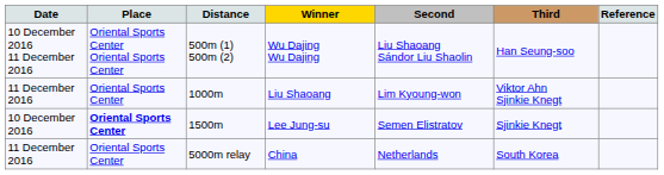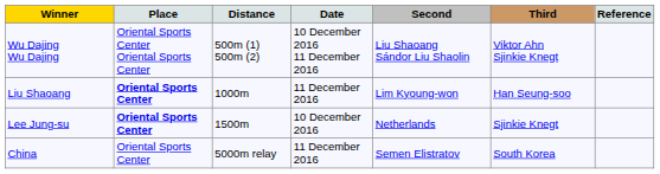 <table bgcolor="#f7f8ff" cellpadding="3" cellspacing="0" border="1" style="font-size: 95%; border: gray solid 1px; border-collapse: collapse;">
 <tr bgcolor="#CCCCCC" (1>
-<td align="center" bgcolor="#DCE5E5" width="150"><strong>Date</strong></td>
+<td align="center" bgcolor="gold" width="250"><strong>Winner</strong></td>
 <td align="center" bgcolor="#DCE5E5" width="220"><strong>Place</strong></td>
 <td align="center" bgcolor="#DCE5E5" width="150"><strong>Distance</strong></td>
-<td align="center" bgcolor="gold" width="250"><strong>Winner</strong></td>
+<td align="center" bgcolor="#DCE5E5" width="150"><strong>Date</strong></td>
 <td align="center" bgcolor="silver" width="250"><strong>Second</strong></td>
 <td align="center" bgcolor="CC9966" width="250"><strong>Third</strong></td>
 <td align="center" bgcolor="#DCE5E5" width="30"><strong>Reference</strong></td>
 </tr>
 <tr align="left">
-<td>10 December 2016<br>11 December 2016</td>
+<td> <a href='#'>Wu Dajing </a><br> <a href='#'>Wu Dajing </a></td>
 <td><a href='#'>Oriental Sports Center</a><br><a href='#'>Oriental Sports Center</a></td>
 <td>500m (1)<br>500m (2)</td>
-<td> <a href='#'>Wu Dajing </a><br> <a href='#'>Wu Dajing </a></td>
+<td>10 December 2016<br>11 December 2016</td>
 <td> <a href='#'>Liu Shaoang</a><br> <a href='#'>Sándor Liu Shaolin</a></td>
+<td> <a href='#'>Viktor Ahn</a><br> <a href='#'>Sjinkie Knegt</a></td>
+<td></td>
+</tr>
+<tr align="left">
+<td> <a href='#'>Liu Shaoang</a></td>
+<td><strong><a href='#'>Oriental Sports Center</a></strong></td>
+<td>1000m</td>
+<td>11 December 2016</td>
+<td> <a href='#'>Lim Kyoung-won</a></td>
 <td> <a href='#'>Han Seung-soo</a></td>
 <td></td>
 </tr>
 <tr align="left">
-<td>11 December 2016</td>
-<td><a href='#'>Oriental Sports Center</a></td>
-<td>1000m</td>
-<td> <a href='#'>Liu Shaoang</a></td>
-<td> <a href='#'>Lim Kyoung-won</a></td>
-<td> <a href='#'>Viktor Ahn</a><br> <a href='#'>Sjinkie Knegt</a></td>
-<td></td>
-</tr>
-<tr align="left">
-<td>10 December 2016</td>
+<td> <a href='#'>Lee Jung-su</a></td>
 <td><strong><a href='#'>Oriental Sports Center</a></strong></td>
 <td>1500m</td>
-<td> <a href='#'>Lee Jung-su</a></td>
-<td> <a href='#'>Semen Elistratov</a></td>
+<td>10 December 2016</td>
+<td> <a href='#'>Netherlands</a></td>
 <td> <a href='#'>Sjinkie Knegt  </a></td>
 <td></td>
 </tr>
 <tr align="left">
-<td>11 December 2016</td>
+<td> <a href='#'>China</a></td>
 <td><a href='#'>Oriental Sports Center</a></td>
 <td>5000m relay</td>
-<td> <a href='#'>China</a></td>
-<td> <a href='#'>Netherlands</a></td>
+<td>11 December 2016</td>
+<td> <a href='#'>Semen Elistratov</a></td>
 <td> <a href='#'>South Korea</a></td>
 <td></td>
 </tr>
 </table>
